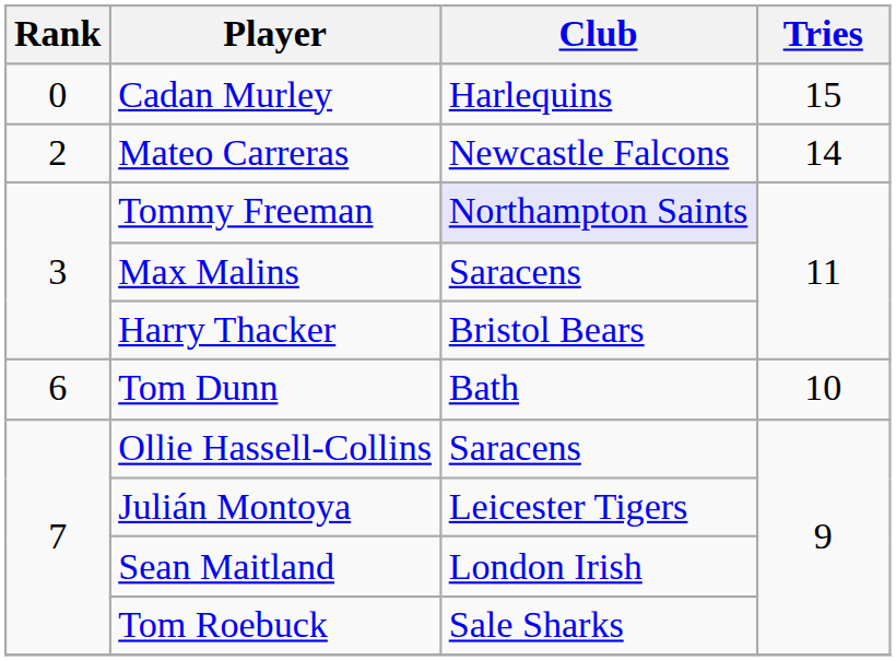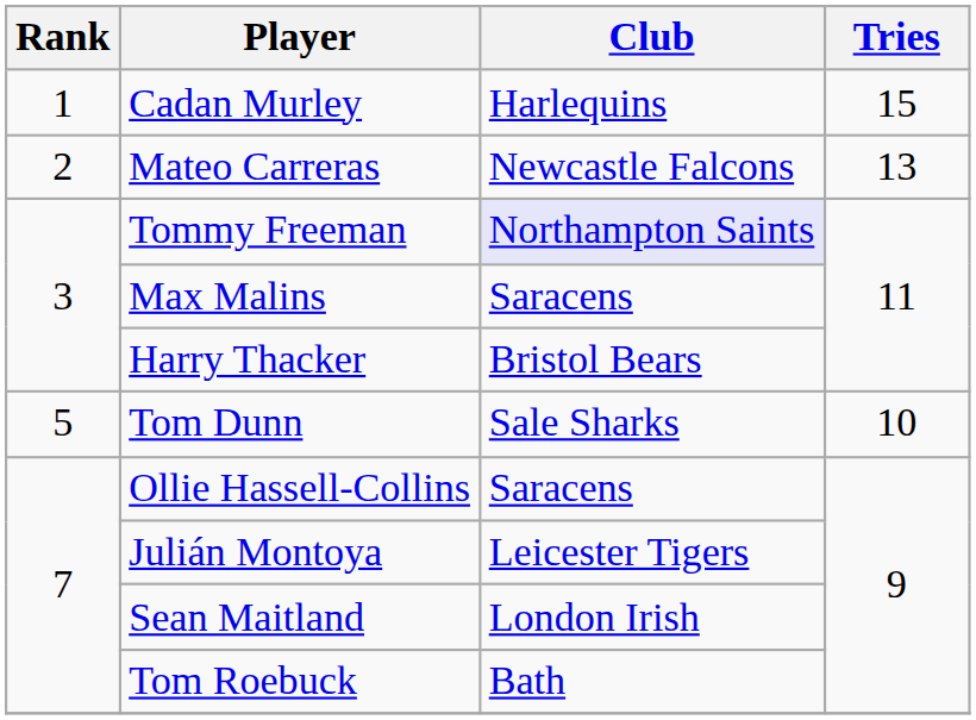 <table class="wikitable" style="text-align:center">
 <tr>
 <th>Rank</th>
 <th>Player</th>
 <th><a href='#'>Club</a></th>
 <th style="width:50px;"><a href='#'>Tries</a></th>
 </tr>
 <tr>
-<td>0</td>
+<td>1</td>
 <td align=left> <a href='#'>Cadan Murley</a></td>
 <td align=left><a href='#'>Harlequins</a></td>
 <td>15</td>
 </tr>
 <tr>
 <td>2</td>
 <td align=left> <a href='#'>Mateo Carreras</a></td>
 <td align=left><a href='#'>Newcastle Falcons</a></td>
-<td>14</td>
+<td>13</td>
 </tr>
 <tr>
 <td rowspan=3>3</td>
 <td align=left> <a href='#'>Tommy Freeman</a></td>
 <td align=left style="background: lavender;"><a href='#'>Northampton Saints</a></td>
 <td rowspan=3>11</td>
 </tr>
 <tr>
 <td align=left> <a href='#'>Max Malins</a></td>
 <td align=left><a href='#'>Saracens</a></td>
 </tr>
 <tr>
 <td align=left> <a href='#'>Harry Thacker</a></td>
 <td align=left><a href='#'>Bristol Bears</a></td>
 </tr>
 <tr>
-<td>6</td>
+<td>5</td>
 <td align=left> <a href='#'>Tom Dunn</a></td>
-<td align=left><a href='#'>Bath</a></td>
+<td align=left><a href='#'>Sale Sharks</a></td>
 <td>10</td>
 </tr>
 <tr>
 <td rowspan=4>7</td>
 <td align=left> <a href='#'>Ollie Hassell-Collins</a></td>
 <td align=left><a href='#'>Saracens</a></td>
 <td rowspan=4>9</td>
 </tr>
 <tr>
 <td align=left> <a href='#'>Julián Montoya</a></td>
 <td align=left><a href='#'>Leicester Tigers</a></td>
 </tr>
 <tr>
 <td align=left> <a href='#'>Sean Maitland</a></td>
 <td align=left><a href='#'>London Irish</a></td>
 </tr>
 <tr>
 <td align=left> <a href='#'>Tom Roebuck</a></td>
-<td align=left><a href='#'>Sale Sharks</a></td>
+<td align=left><a href='#'>Bath</a></td>
 </tr>
 <tr>
 </tr>
 </table>
